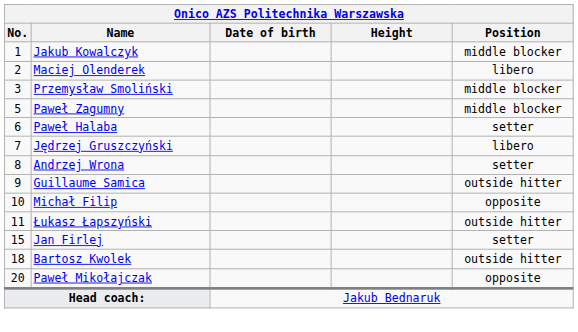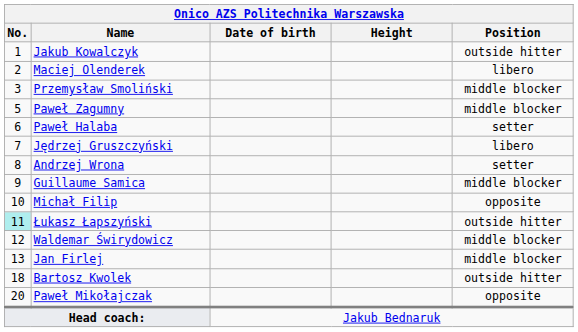 <table class="wikitable collapsible collapsed" style="font-size:100%; text-align:center">
 <tr>
 <th colspan=5 style="width:30em"><a href='#'>Onico AZS Politechnika Warszawska</a></th>
 </tr>
 <tr>
 <th>No.</th>
 <th style="width:15em">Name</th>
 <th style="width:10em">Date of birth</th>
 <th style="width:10em">Height</th>
 <th style="width:10em">Position</th>
 </tr>
 <tr>
 <td>1</td>
 <td align=left> <a href='#'>Jakub Kowalczyk</a></td>
 <td align=right></td>
 <td></td>
-<td>middle blocker</td>
+<td>outside hitter</td>
 </tr>
 <tr>
 <td>2</td>
 <td align=left> <a href='#'>Maciej Olenderek</a></td>
 <td align=right></td>
 <td></td>
 <td>libero</td>
 </tr>
 <tr>
 <td>3</td>
 <td align=left> <a href='#'>Przemysław Smoliński</a></td>
 <td align=right></td>
 <td></td>
 <td>middle blocker</td>
 </tr>
 <tr>
 <td>5</td>
 <td align=left> <a href='#'>Paweł Zagumny</a></td>
 <td align=right></td>
 <td></td>
 <td>middle blocker</td>
 </tr>
 <tr>
 <td>6</td>
 <td align=left> <a href='#'>Paweł Halaba</a></td>
 <td align=right></td>
 <td></td>
 <td>setter</td>
 </tr>
 <tr>
 <td>7</td>
 <td align=left> <a href='#'>Jędrzej Gruszczyński</a></td>
 <td align=right></td>
 <td></td>
 <td>libero</td>
 </tr>
 <tr>
 <td>8</td>
 <td align=left> <a href='#'>Andrzej Wrona</a></td>
 <td align=right></td>
 <td></td>
 <td>setter</td>
 </tr>
 <tr>
 <td>9</td>
 <td align=left> <a href='#'>Guillaume Samica</a></td>
 <td align=right></td>
 <td></td>
-<td>outside hitter</td>
+<td>middle blocker</td>
 </tr>
 <tr>
 <td>10</td>
 <td align=left> <a href='#'>Michał Filip</a></td>
 <td align=right></td>
 <td></td>
 <td>opposite</td>
 </tr>
 <tr>
-<td>11</td>
+<td style="background: paleturquoise;">11</td>
 <td align=left> <a href='#'>Łukasz Łapszyński</a></td>
 <td align=right></td>
 <td></td>
 <td>outside hitter</td>
 </tr>
 <tr>
-<td>15</td>
+<td>12</td>
+<td align=left> <a href='#'>Waldemar Świrydowicz</a></td>
+<td align=right></td>
+<td></td>
+<td>middle blocker</td>
+</tr>
+<tr>
+<td>13</td>
 <td align=left> <a href='#'>Jan Firlej</a></td>
 <td align=right></td>
 <td></td>
-<td>setter</td>
+<td>middle blocker</td>
 </tr>
 <tr>
 <td>18</td>
 <td align=left> <a href='#'>Bartosz Kwolek</a></td>
 <td align=right></td>
 <td></td>
 <td>outside hitter</td>
 </tr>
 <tr>
 <td>20</td>
 <td align=left> <a href='#'>Paweł Mikołajczak</a></td>
 <td align=right></td>
 <td></td>
 <td>opposite</td>
 </tr>
 <tr style="border-top: 3px solid grey">
 <td colspan=2 style="background:#EAECF0"><strong>Head coach:</strong></td>
 <td colspan=3> <a href='#'>Jakub Bednaruk</a></td>
 </tr>
 </table>
